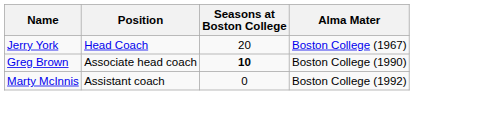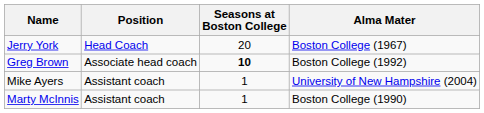 <table class="wikitable" style="font-size:90%;">
 <tr>
 <th>Name</th>
 <th>Position</th>
 <th>Seasons at<br>Boston College</th>
 <th>Alma Mater</th>
 </tr>
 <tr>
 <td><a href='#'>Jerry York</a></td>
 <td><a href='#'>Head Coach</a></td>
 <td align=center>20</td>
 <td><a href='#'>Boston College</a> (1967)</td>
 </tr>
 <tr>
 <td><a href='#'>Greg Brown</a></td>
 <td>Associate head coach</td>
 <td align=center><strong>10</strong></td>
-<td>Boston College (1990)</td>
+<td>Boston College (1992)</td>
+</tr>
+<tr>
+<td>Mike Ayers</td>
+<td>Assistant coach</td>
+<td align=center>1</td>
+<td><a href='#'>University of New Hampshire</a> (2004)</td>
 </tr>
 <tr>
 <td><a href='#'>Marty McInnis</a></td>
 <td>Assistant coach</td>
-<td align=center>0</td>
-<td>Boston College (1992)</td>
+<td align=center>1</td>
+<td>Boston College (1990)</td>
 </tr>
 </table>
